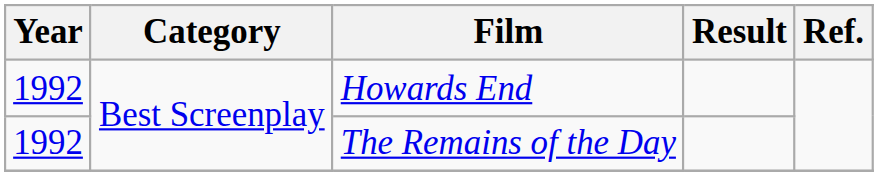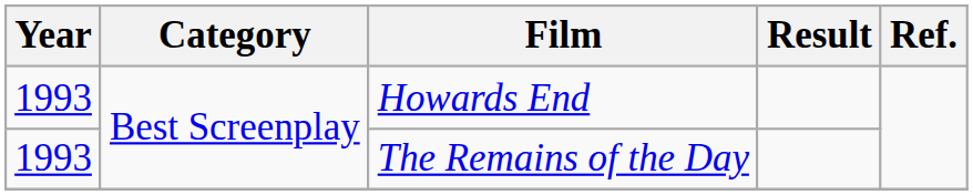 <table class="wikitable plainrowheaders sortable">
 <tr>
 <th>Year</th>
 <th>Category</th>
 <th>Film</th>
 <th>Result</th>
 <th>Ref.</th>
 </tr>
 <tr>
-<td><a href='#'>1992</a></td>
+<td><a href='#'>1993</a></td>
 <td rowspan=2><a href='#'>Best Screenplay</a></td>
 <td><em><a href='#'>Howards End</a></em></td>
 <td></td>
 <td rowspan=2></td>
 </tr>
 <tr>
-<td><a href='#'>1992</a></td>
+<td><a href='#'>1993</a></td>
 <td><em><a href='#'>The Remains of the Day</a></em></td>
 <td></td>
 </tr>
 <tr>
 </tr>
 </table>
